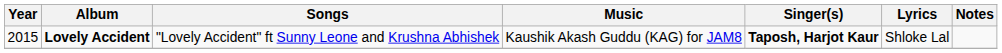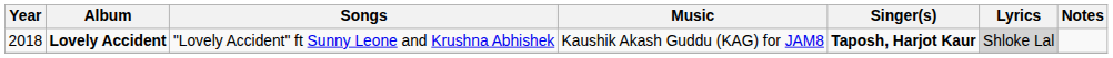 <table class="wikitable sortable">
 <tr>
 <th>Year</th>
 <th>Album</th>
 <th>Songs</th>
 <th>Music</th>
 <th>Singer(s)</th>
 <th>Lyrics</th>
 <th>Notes</th>
 </tr>
 <tr>
-<td rowspan="1">2015</td>
+<td rowspan="1">2018</td>
 <td rowspan="1"><strong>Lovely Accident</strong></td>
 <td>"Lovely Accident" ft <a href='#'>Sunny Leone</a> and <a href='#'>Krushna Abhishek</a></td>
 <td rowspan="1">Kaushik Akash Guddu (KAG) for <a href='#'>JAM8</a></td>
 <td><strong>Taposh, Harjot Kaur</strong></td>
-<td>Shloke Lal</td>
+<td style="background: lightgrey;">Shloke Lal</td>
 <td rowspan="1"></td>
 </tr>
 <tr>
 </tr>
 </table>
